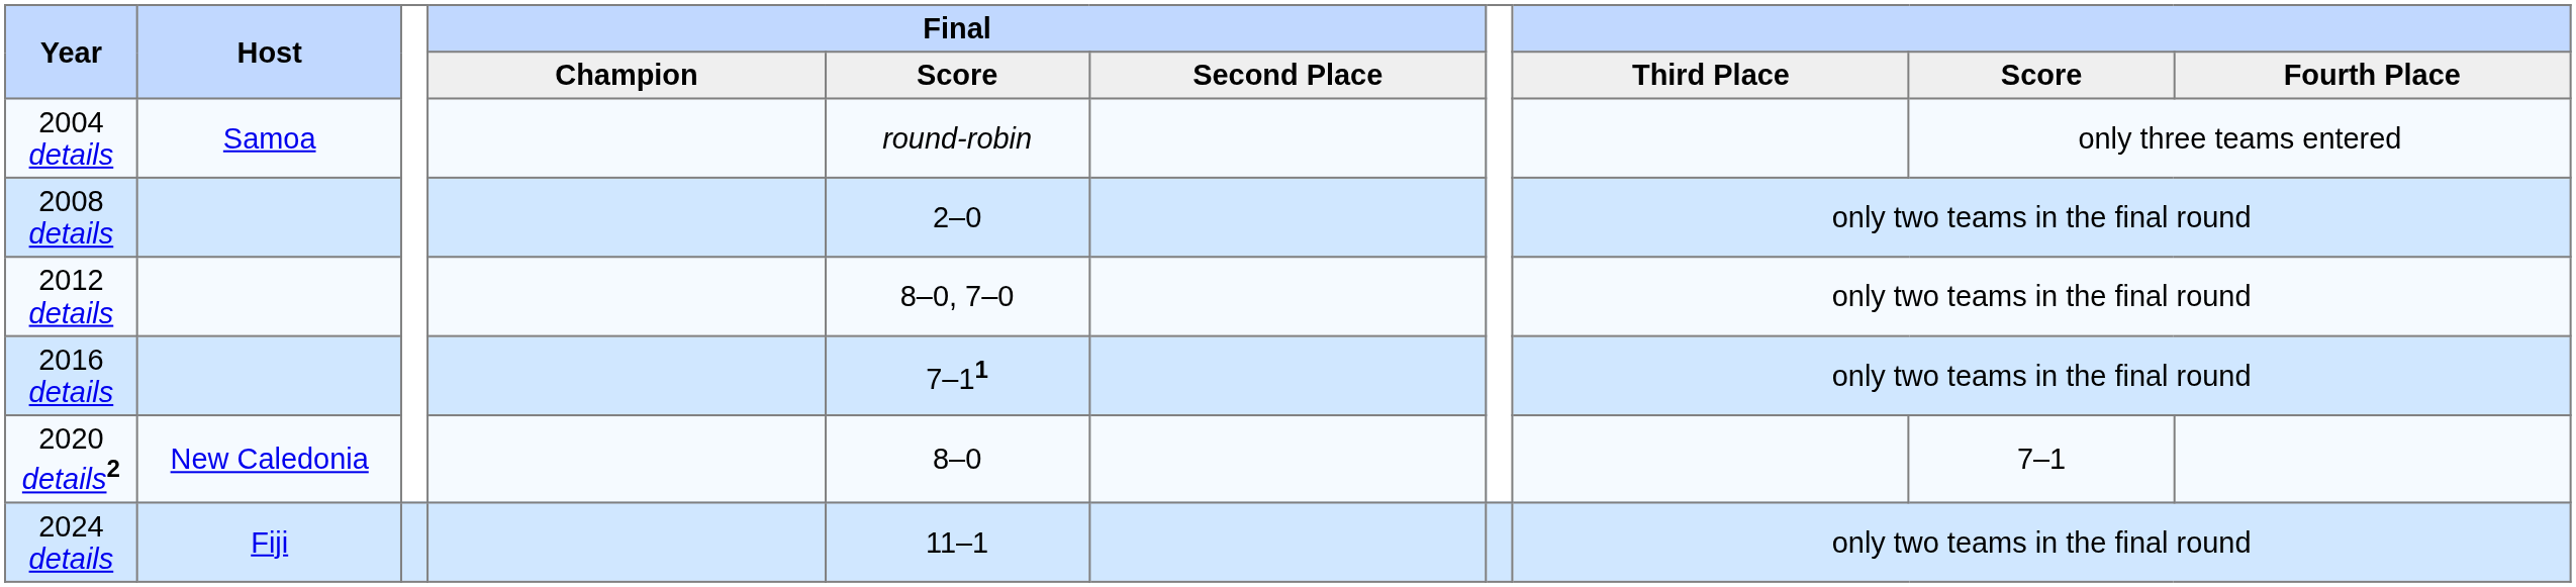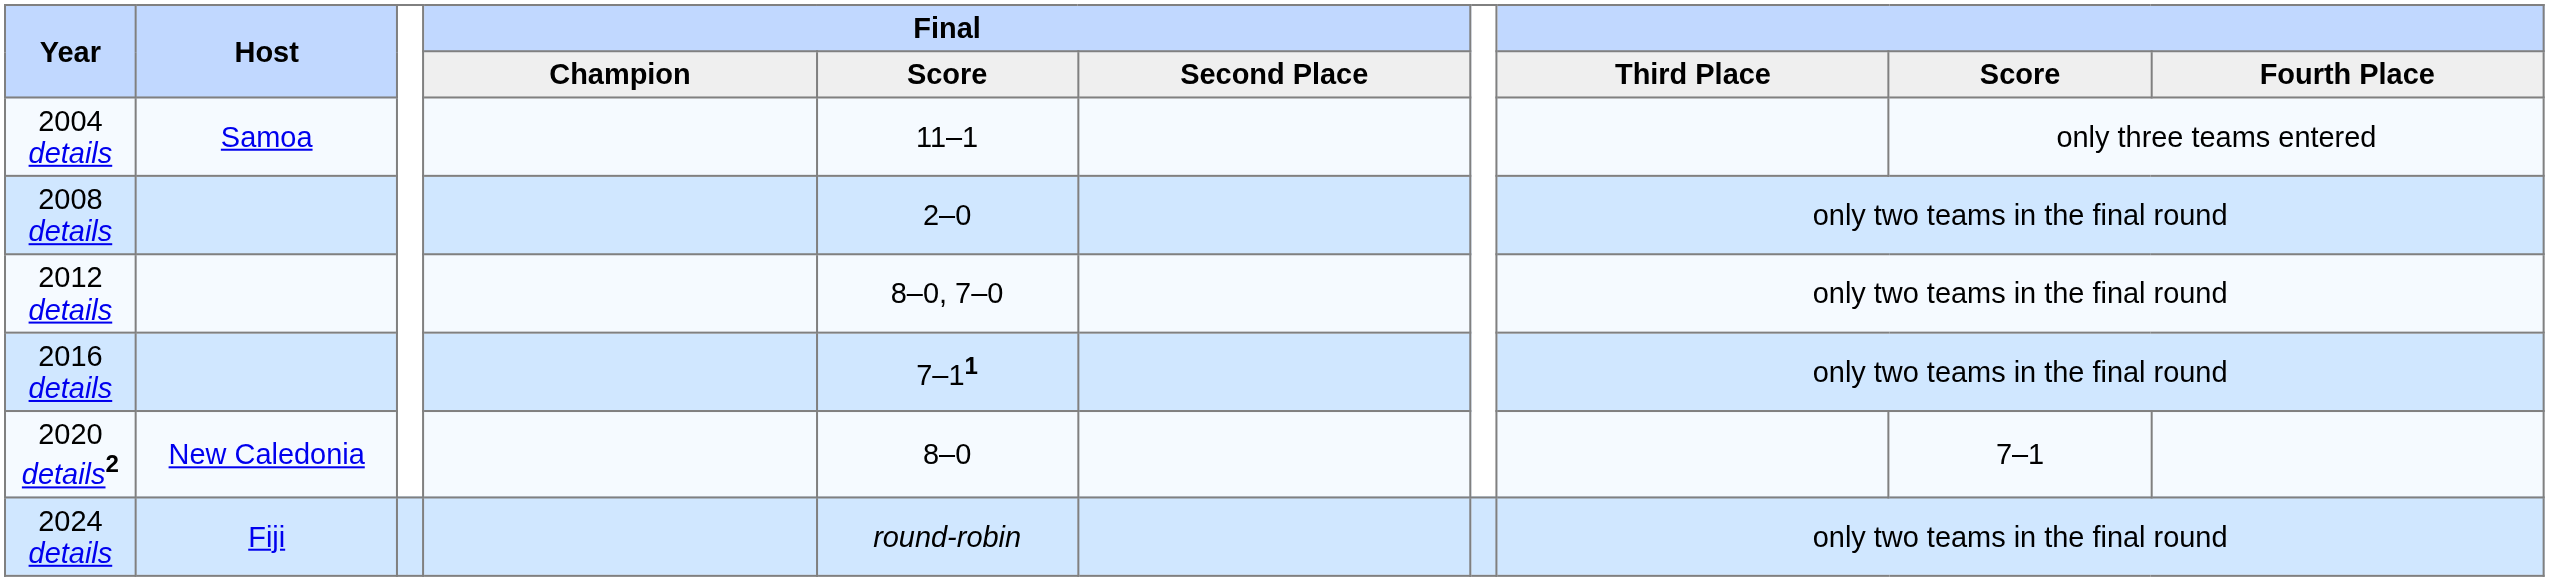 <table border="1" cellpadding="3" cellspacing="0" style="border-collapse:collapse; font-size:90%; text-align:center; width:100%;">
 <tr style="background:#c1d8ff;">
 <th rowspan="2" style="width:5%;">Year</th>
 <th rowspan="2" style="width:10%;">Host</th>
 <th rowspan="7" style="width:1%; background:#fff;"></th>
 <th colspan=3>Final</th>
 <th rowspan="7" style="width:1%; background:#fff;"></th>
 <th colspan=3></th>
 </tr>
 <tr style="background:#efefef;">
 <th width=15%>Champion</th>
 <th width=10%>Score</th>
 <th width=15%>Second Place</th>
 <th width=15%>Third Place</th>
 <th width=10%>Score</th>
 <th width=15%>Fourth Place</th>
 </tr>
 <tr style="background:#f5faff;">
 <td>2004 <br> <em><a href='#'>details</a></em></td>
 <td><a href='#'>Samoa</a></td>
 <td></td>
-<td><em>round-robin</em></td>
+<td>11–1</td>
 <td></td>
 <td></td>
 <td colspan=3>only three teams entered</td>
 </tr>
 <tr style="background:#d0e7ff;">
 <td>2008 <br> <em><a href='#'>details</a></em></td>
 <td></td>
 <td></td>
 <td>2–0</td>
 <td></td>
 <td colspan=3>only two teams in the final round</td>
 </tr>
 <tr style="background:#f5faff;">
 <td>2012 <br> <em><a href='#'>details</a></em></td>
 <td></td>
 <td></td>
 <td>8–0, 7–0</td>
 <td></td>
 <td colspan=3>only two teams in the final round</td>
 </tr>
 <tr style="background:#d0e7ff;">
 <td>2016 <br> <em><a href='#'>details</a></em></td>
 <td></td>
 <td></td>
 <td>7–1<sup><strong>1</strong></sup></td>
 <td></td>
 <td colspan=3>only two teams in the final round</td>
 </tr>
 <tr style="background:#f5faff;">
 <td>2020 <br> <em><a href='#'>details</a></em><sup><strong>2</strong></sup></td>
 <td><a href='#'>New Caledonia</a></td>
 <td></td>
 <td>8–0</td>
 <td></td>
 <td></td>
 <td>7–1</td>
 <td></td>
 </tr>
 <tr style="background:#d0e7ff;">
 <td>2024 <br> <em><a href='#'>details</a></em></td>
 <td><a href='#'>Fiji</a></td>
 <td></td>
 <td></td>
-<td>11–1</td>
+<td><em>round-robin</em></td>
 <td></td>
 <td></td>
 <td colspan=3>only two teams in the final round</td>
 </tr>
 </table>
